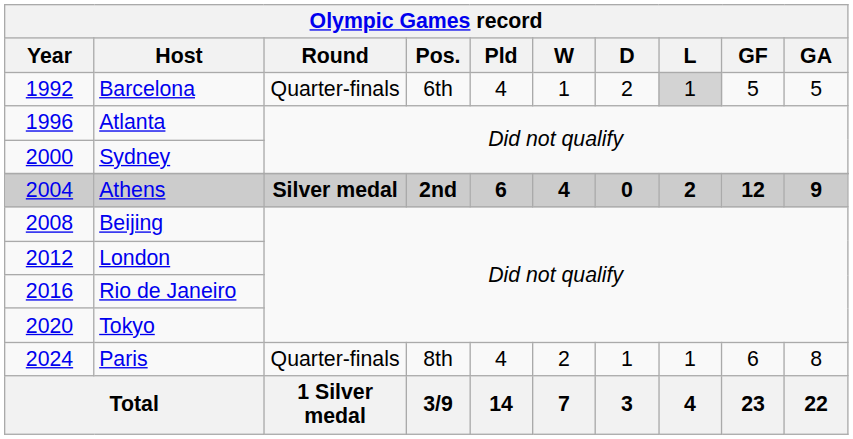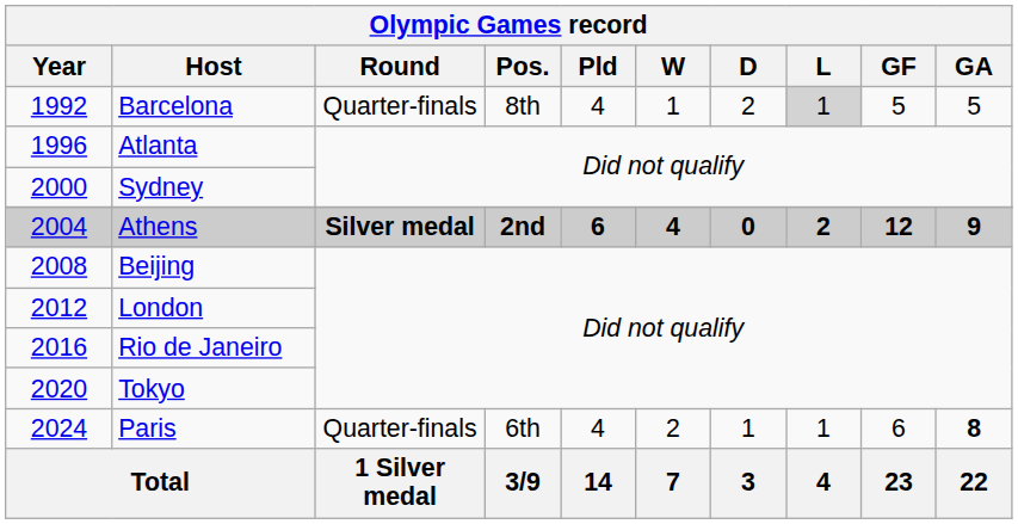 <table class="wikitable" style="text-align: center">
 <tr>
 <th colspan=10><a href='#'>Olympic Games</a> record</th>
 </tr>
 <tr>
 <th width=60px>Year</th>
 <th width=120px>Host</th>
 <th width=100px>Round</th>
 <th width=40px>Pos.</th>
 <th width=40px>Pld</th>
 <th width=40px>W</th>
 <th width=40px>D</th>
 <th width=40px>L</th>
 <th width=40px>GF</th>
 <th width=40px>GA</th>
 </tr>
 <tr>
 <td><a href='#'>1992</a></td>
 <td align=left> <a href='#'>Barcelona</a></td>
 <td>Quarter-finals</td>
-<td>6th</td>
+<td>8th</td>
 <td>4</td>
 <td>1</td>
 <td>2</td>
 <td style="background: lightgrey;">1</td>
 <td>5</td>
 <td>5</td>
 </tr>
 <tr>
 <td><a href='#'>1996</a></td>
 <td align=left> <a href='#'>Atlanta</a></td>
 <td colspan=9 rowspan=2><em>Did not qualify</em></td>
 </tr>
 <tr>
 <td><a href='#'>2000</a></td>
 <td align=left> <a href='#'>Sydney</a></td>
 </tr>
 <tr>
 </tr>
 <tr bgcolor=#cccccc>
 <td><a href='#'>2004</a></td>
 <td align=left> <a href='#'>Athens</a></td>
 <td><strong>Silver medal</strong></td>
 <td><strong>2nd</strong></td>
 <td><strong>6</strong></td>
 <td><strong>4</strong></td>
 <td><strong>0</strong></td>
 <td><strong>2</strong></td>
 <td><strong>12</strong></td>
 <td><strong>9</strong></td>
 </tr>
 <tr>
 <td><a href='#'>2008</a></td>
 <td align=left> <a href='#'>Beijing</a></td>
 <td colspan=9 rowspan=4><em>Did not qualify</em></td>
 </tr>
 <tr>
 <td><a href='#'>2012</a></td>
 <td align=left> <a href='#'>London</a></td>
 </tr>
 <tr>
 <td><a href='#'>2016</a></td>
 <td align=left> <a href='#'>Rio de Janeiro</a></td>
 </tr>
 <tr>
 <td><a href='#'>2020</a></td>
 <td align=left> <a href='#'>Tokyo</a></td>
 </tr>
 <tr>
 <td><a href='#'>2024</a></td>
 <td align=left> <a href='#'>Paris</a></td>
 <td>Quarter-finals</td>
-<td>8th</td>
+<td>6th</td>
 <td>4</td>
 <td>2</td>
 <td>1</td>
 <td>1</td>
 <td>6</td>
-<td>8</td>
+<td><strong>8</strong></td>
 </tr>
 <tr>
 <th colspan=2>Total</th>
 <th>1 Silver medal</th>
 <th>3/9</th>
 <th>14</th>
 <th>7</th>
 <th>3</th>
 <th>4</th>
 <th>23</th>
 <th>22</th>
 </tr>
 </table>
